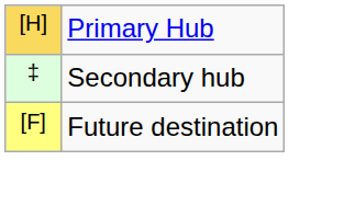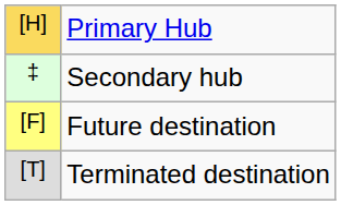 <table class="wikitable">
 <tr>
 <td style="background:#fada5e; text-align:center;"><sup>[H]</sup></td>
 <td><a href='#'>Primary Hub</a></td>
 </tr>
 <tr>
 <td style="width:20pt; background:#dfd; text-align:center;"><sup>‡</sup></td>
 <td>Secondary hub</td>
 </tr>
 <tr>
 <td style="background:#ffff80; text-align:center;"><sup>[F]</sup></td>
 <td>Future destination</td>
 </tr>
+<tr>
+<td style="background:#ddd; text-align:center;"><sup>[T]</sup></td>
+<td>Terminated destination</td>
+</tr>
 </table>
